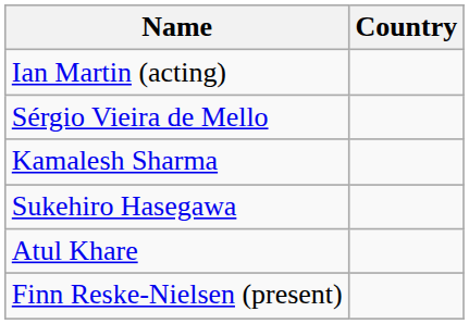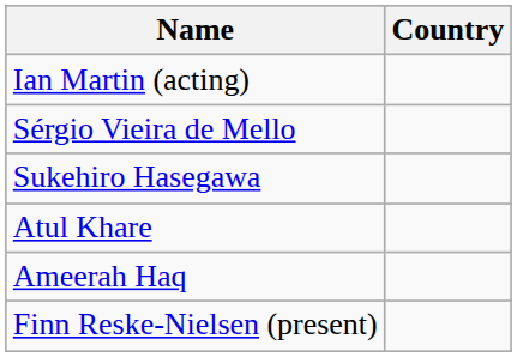 <table class="wikitable">
 <tr>
 <th>Name</th>
 <th>Country</th>
 </tr>
 <tr>
 <td><a href='#'>Ian Martin</a> (acting)</td>
 <td></td>
 </tr>
 <tr>
 <td><a href='#'>Sérgio Vieira de Mello</a></td>
 <td></td>
 </tr>
 <tr>
-<td><a href='#'>Kamalesh Sharma</a></td>
-<td></td>
-</tr>
-<tr>
 <td><a href='#'>Sukehiro Hasegawa</a></td>
 <td></td>
 </tr>
 <tr>
 <td><a href='#'>Atul Khare</a></td>
 <td></td>
 </tr>
 <tr>
+<td><a href='#'>Ameerah Haq</a></td>
+<td></td>
+</tr>
+<tr>
 <td><a href='#'>Finn Reske-Nielsen</a> (present)</td>
 <td></td>
 </tr>
 </table>
